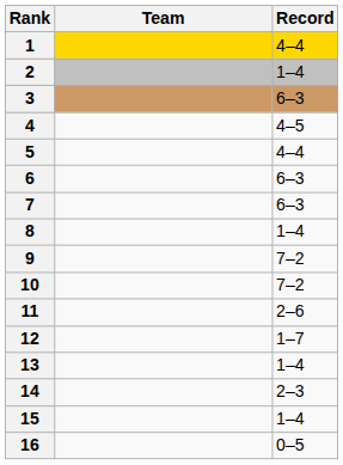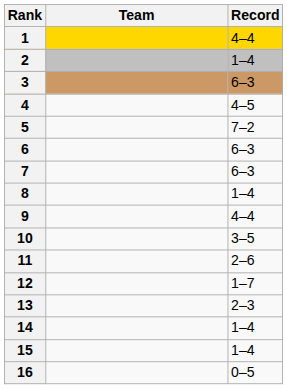 <table class="wikitable">
 <tr>
 <th>Rank</th>
 <th width=200px>Team</th>
 <th>Record</th>
 </tr>
 <tr bgcolor=gold>
 <th>1</th>
 <td></td>
 <td>4–4</td>
 </tr>
 <tr bgcolor=silver>
 <th>2</th>
 <td></td>
 <td>1–4</td>
 </tr>
 <tr bgcolor=#cc9966>
 <th>3</th>
 <td></td>
 <td>6–3</td>
 </tr>
 <tr>
 <th>4</th>
 <td></td>
 <td>4–5</td>
 </tr>
 <tr>
 <th>5</th>
 <td></td>
-<td>4–4</td>
+<td>7–2</td>
 </tr>
 <tr>
 <th>6</th>
 <td></td>
 <td>6–3</td>
 </tr>
 <tr>
 <th>7</th>
 <td></td>
 <td>6–3</td>
 </tr>
 <tr>
 <th>8</th>
 <td></td>
 <td>1–4</td>
 </tr>
 <tr>
 <th>9</th>
 <td></td>
-<td>7–2</td>
+<td>4–4</td>
 </tr>
 <tr>
 <th>10</th>
 <td></td>
-<td>7–2</td>
+<td>3–5</td>
 </tr>
 <tr>
 <th>11</th>
 <td></td>
 <td>2–6</td>
 </tr>
 <tr>
 <th>12</th>
 <td></td>
 <td>1–7</td>
 </tr>
 <tr>
 <th>13</th>
 <td></td>
-<td>1–4</td>
+<td>2–3</td>
 </tr>
 <tr>
 <th>14</th>
 <td></td>
-<td>2–3</td>
+<td>1–4</td>
 </tr>
 <tr>
 <th>15</th>
 <td></td>
 <td>1–4</td>
 </tr>
 <tr>
 <th>16</th>
 <td></td>
 <td>0–5</td>
 </tr>
 </table>
